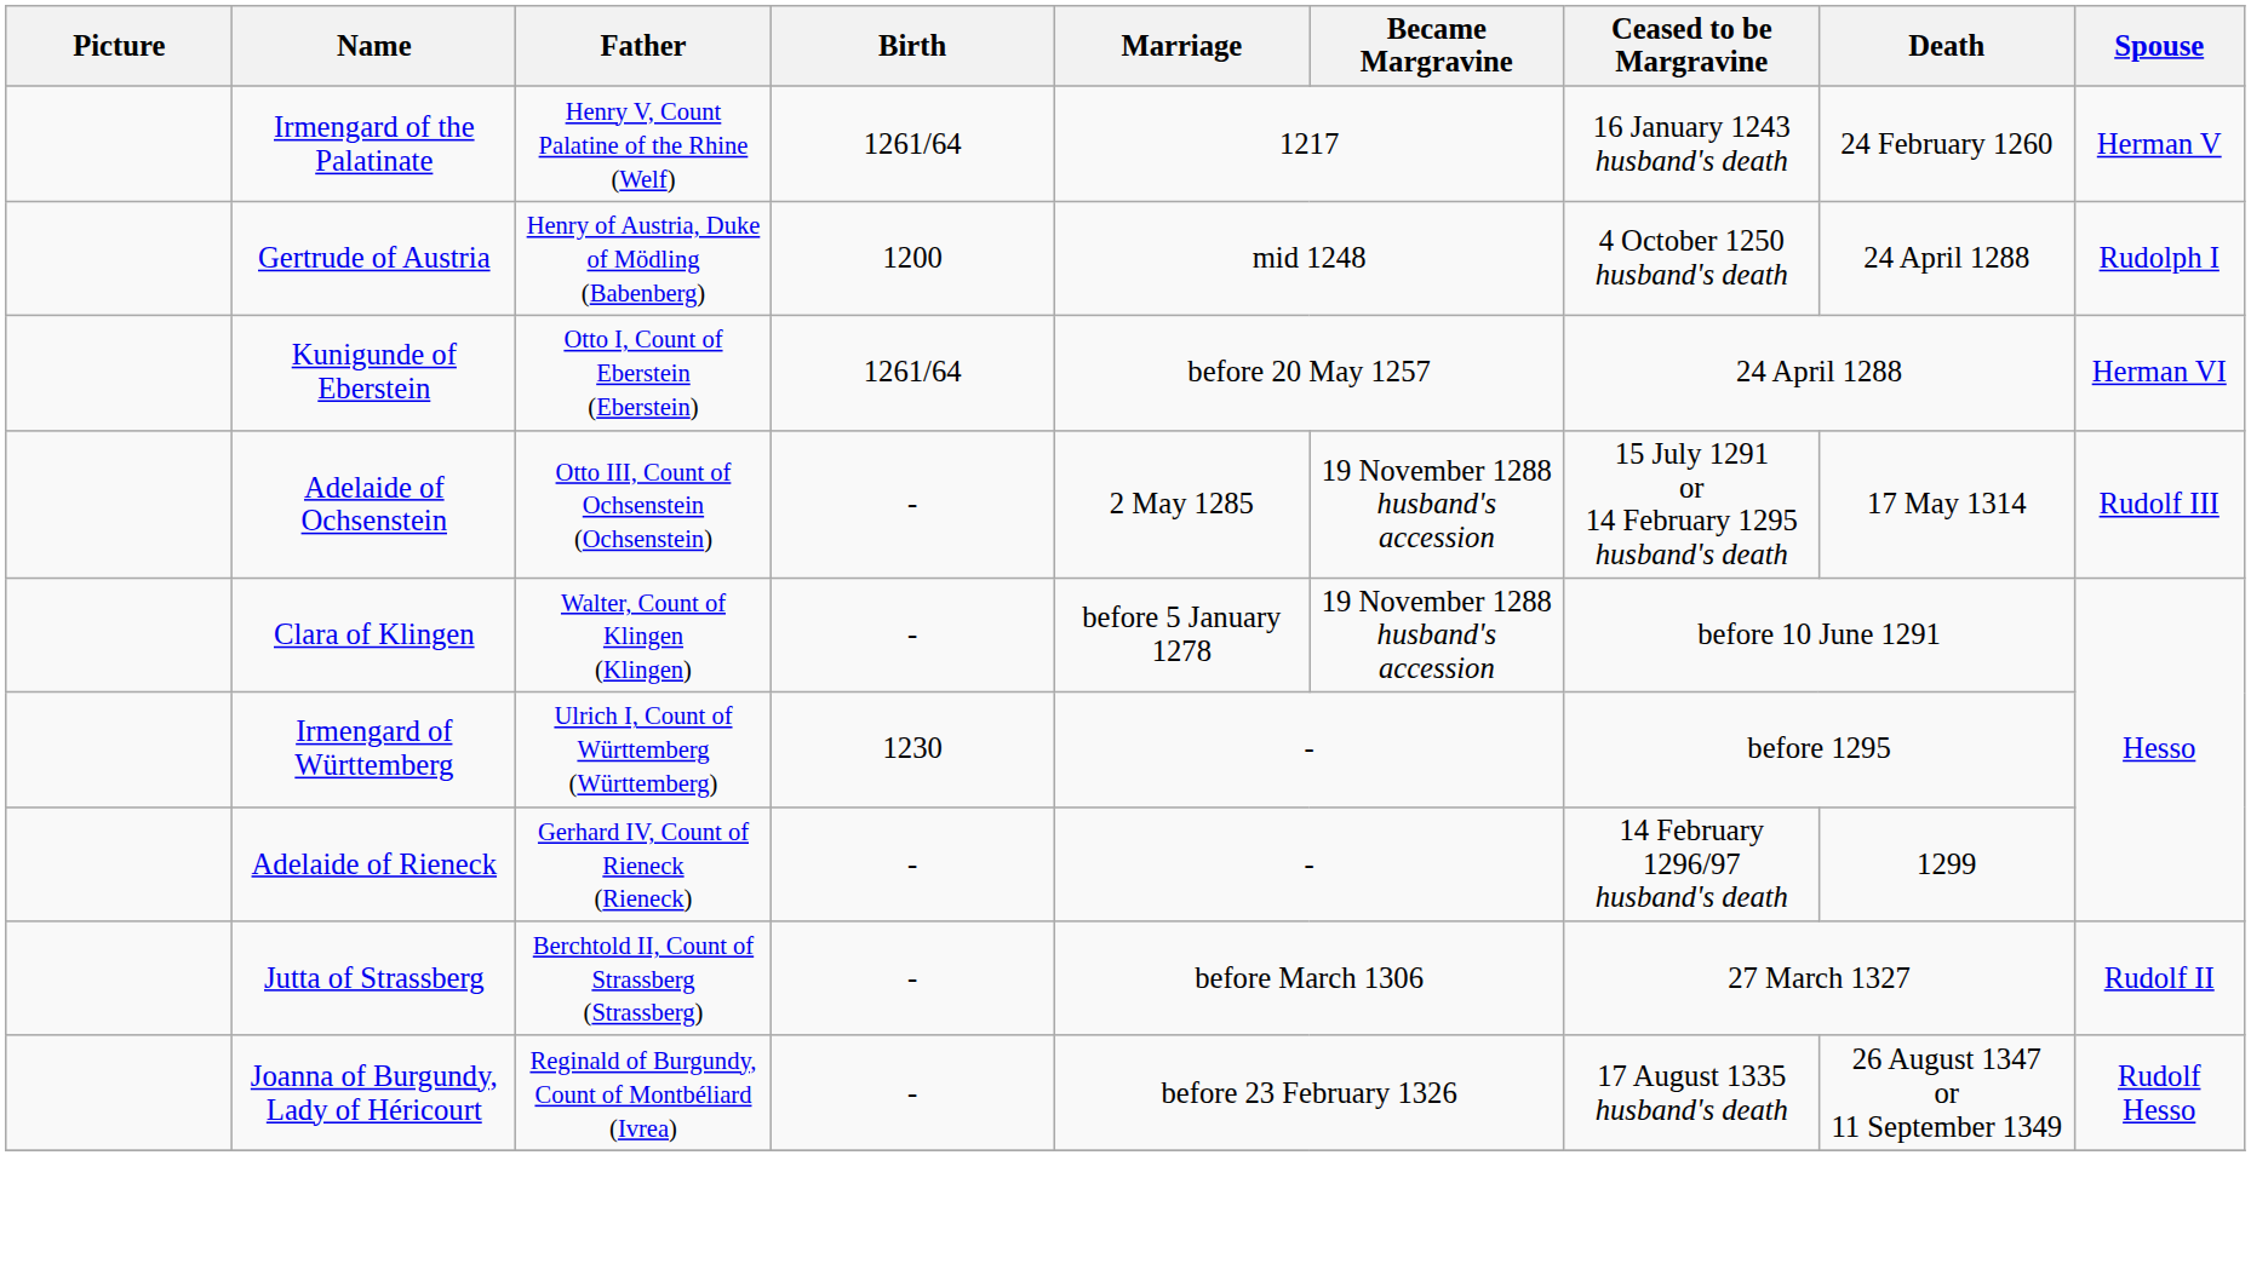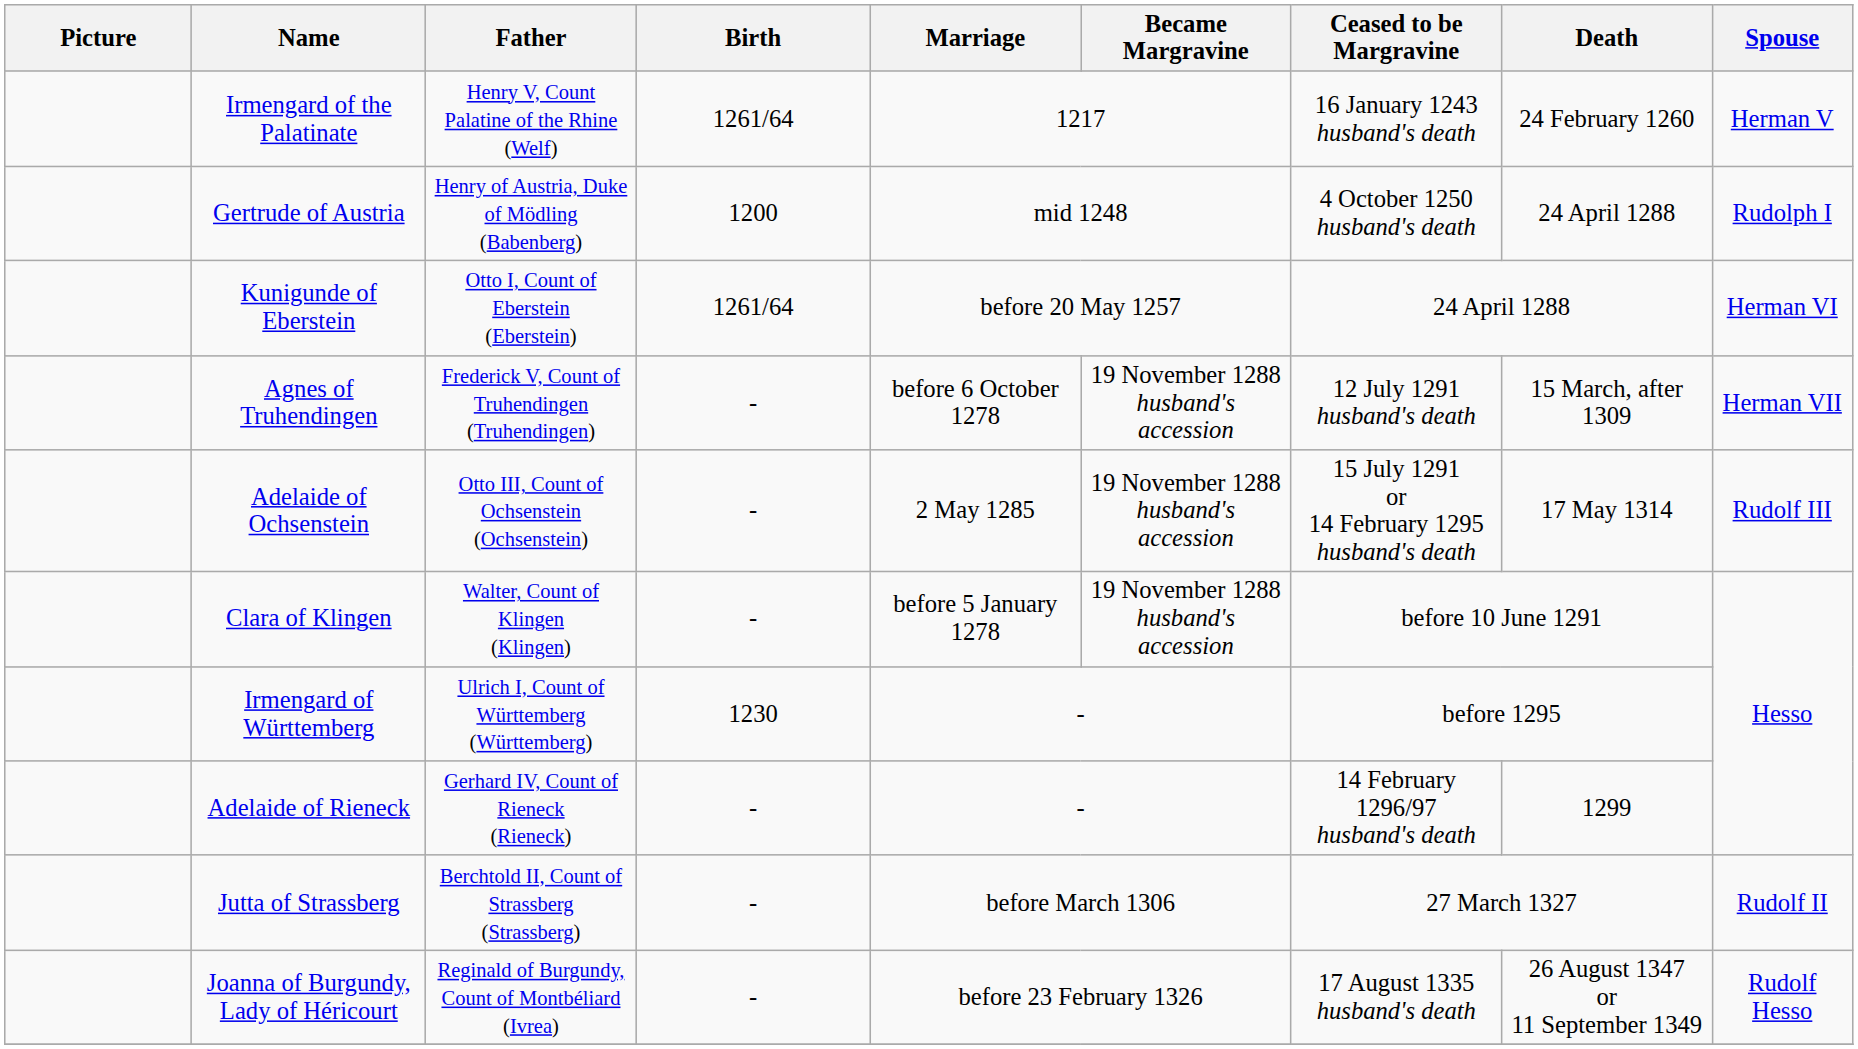 <table width=95% class="wikitable">
 <tr>
 <th width = "8%">Picture</th>
 <th width = "10%">Name</th>
 <th width = "9%">Father</th>
 <th width = "10%">Birth</th>
 <th width = "9%">Marriage</th>
 <th width = "9%">Became Margravine</th>
 <th width = "9%">Ceased to be Margravine</th>
 <th width = "9%">Death</th>
 <th width = "6%"><a href='#'>Spouse</a></th>
 </tr>
 <tr>
 <td align="center"></td>
 <td align="center"><a href='#'>Irmengard of the Palatinate</a></td>
 <td align="center"><small><a href='#'>Henry V, Count Palatine of the Rhine</a><br>(<a href='#'>Welf</a>)</small></td>
 <td align="center">1261/64</td>
 <td align="center" colspan="2">1217</td>
 <td align="center">16 January 1243<br><em>husband's death</em></td>
 <td align="center">24 February 1260</td>
 <td align="center"><a href='#'>Herman V</a></td>
 </tr>
 <tr>
 <td align="center"></td>
 <td align="center"><a href='#'>Gertrude of Austria</a></td>
 <td align="center"><small><a href='#'>Henry of Austria, Duke of Mödling</a><br>(<a href='#'>Babenberg</a>)</small></td>
 <td align="center">1200</td>
 <td align="center" colspan="2">mid 1248</td>
 <td align="center">4 October 1250<br><em>husband's death</em></td>
 <td align="center">24 April 1288</td>
 <td align="center"><a href='#'>Rudolph I</a></td>
 </tr>
 <tr>
 <td align="center"></td>
 <td align="center"><a href='#'>Kunigunde of Eberstein</a></td>
 <td align="center"><small><a href='#'>Otto I, Count of Eberstein</a><br>(<a href='#'>Eberstein</a>)</small></td>
 <td align="center">1261/64</td>
 <td align="center" colspan="2">before 20 May 1257</td>
 <td align="center" colspan="2">24 April 1288</td>
 <td align="center"><a href='#'>Herman VI</a></td>
+</tr>
+<tr>
+<td align="center"></td>
+<td align="center"><a href='#'>Agnes of Truhendingen</a></td>
+<td align="center"><small><a href='#'>Frederick V, Count of Truhendingen</a><br>(<a href='#'>Truhendingen</a>)</small></td>
+<td align="center">-</td>
+<td align="center">before 6 October 1278</td>
+<td align="center">19 November 1288<br><em>husband's accession</em></td>
+<td align="center">12 July 1291<br><em>husband's death</em></td>
+<td align="center">15 March, after 1309</td>
+<td align="center"><a href='#'>Herman VII</a></td>
 </tr>
 <tr>
 <td align="center"></td>
 <td align="center"><a href='#'>Adelaide of Ochsenstein</a></td>
 <td align="center"><small><a href='#'>Otto III, Count of Ochsenstein</a><br>(<a href='#'>Ochsenstein</a>)</small></td>
 <td align="center">-</td>
 <td align="center">2 May 1285</td>
 <td align="center">19 November 1288<br><em>husband's accession</em></td>
 <td align="center">15 July 1291<br>or<br>14 February 1295<br><em>husband's death</em></td>
 <td align="center">17 May 1314</td>
 <td align="center"><a href='#'>Rudolf III</a></td>
 </tr>
 <tr>
 <td align="center"></td>
 <td align="center"><a href='#'>Clara of Klingen</a></td>
 <td align="center"><small><a href='#'>Walter, Count of Klingen</a><br>(<a href='#'>Klingen</a>)</small></td>
 <td align="center">-</td>
 <td align="center">before 5 January 1278</td>
 <td align="center">19 November 1288<br><em>husband's accession</em></td>
 <td align="center" colspan="2">before 10 June 1291</td>
 <td align="center" rowspan="3"><a href='#'>Hesso</a></td>
 </tr>
 <tr>
 <td align="center"></td>
 <td align="center"><a href='#'>Irmengard of Württemberg</a></td>
 <td align="center"><small><a href='#'>Ulrich I, Count of Württemberg</a><br>(<a href='#'>Württemberg</a>)</small></td>
 <td align="center">1230</td>
 <td align="center" colspan="2">-</td>
 <td align="center" colspan="2">before 1295</td>
 </tr>
 <tr>
 <td align="center"></td>
 <td align="center"><a href='#'>Adelaide of Rieneck</a></td>
 <td align="center"><small><a href='#'>Gerhard IV, Count of Rieneck</a><br>(<a href='#'>Rieneck</a>)</small></td>
 <td align="center">-</td>
 <td align="center" colspan="2">-</td>
 <td align="center">14 February 1296/97<br><em>husband's death</em></td>
 <td align="center">1299</td>
 </tr>
 <tr>
 <td align="center"></td>
 <td align="center"><a href='#'>Jutta of Strassberg</a></td>
 <td align="center"><small><a href='#'>Berchtold II, Count of Strassberg</a><br>(<a href='#'>Strassberg</a>)</small></td>
 <td align="center">-</td>
 <td align="center" colspan="2">before March 1306</td>
 <td align="center" colspan="2">27 March 1327</td>
 <td align="center"><a href='#'>Rudolf II</a></td>
 </tr>
 <tr>
 <td align="center"></td>
 <td align="center"><a href='#'>Joanna of Burgundy, Lady of Héricourt</a></td>
 <td align="center"><small><a href='#'>Reginald of Burgundy, Count of Montbéliard</a><br>(<a href='#'>Ivrea</a>)</small></td>
 <td align="center">-</td>
 <td align="center" colspan="2">before 23 February 1326</td>
 <td align="center">17 August 1335<br><em>husband's death</em></td>
 <td align="center">26 August 1347<br>or<br>11 September 1349</td>
 <td align="center"><a href='#'>Rudolf Hesso</a></td>
 </tr>
 <tr>
 </tr>
 </table>
